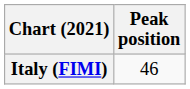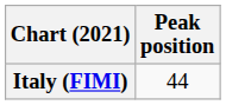 <table class="wikitable plainrowheaders" style="text-align:center;">
 <tr>
 <th scope="col">Chart (2021)</th>
 <th scope="col">Peak<br>position</th>
 </tr>
 <tr>
 <th scope="row">Italy (<a href='#'>FIMI</a>)</th>
-<td>46</td>
+<td>44</td>
 </tr>
 </table>
